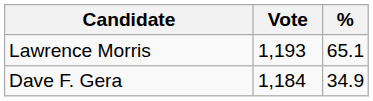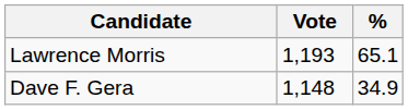 <table class="wikitable">
 <tr>
 <th bgcolor="#DDDDFF" width="200px">Candidate</th>
 <th bgcolor="#DDDDFF" width="50px">Vote</th>
 <th bgcolor="#DDDDFF" width="30px">%</th>
 </tr>
 <tr>
 <td>Lawrence Morris</td>
 <td>1,193</td>
 <td>65.1</td>
 </tr>
 <tr>
 <td>Dave F. Gera</td>
-<td>1,184</td>
+<td>1,148</td>
 <td>34.9</td>
 </tr>
 </table>
